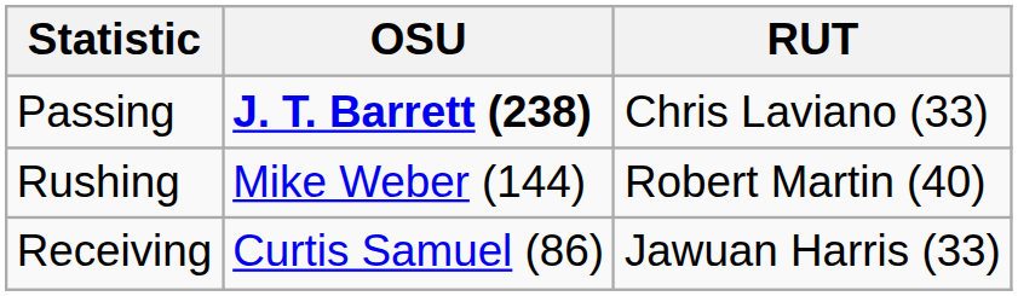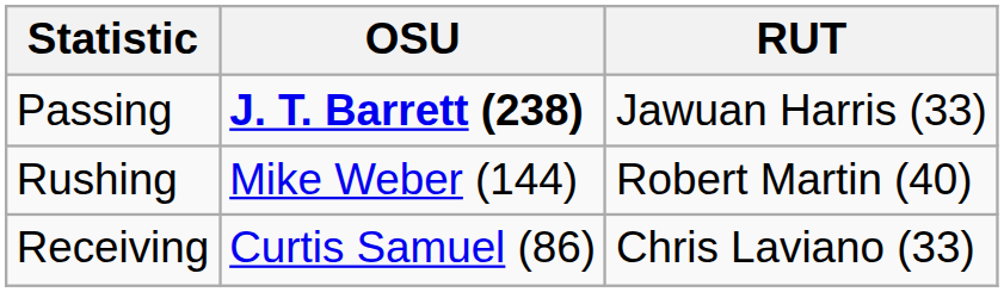 <table class="wikitable">
 <tr>
 <th>Statistic</th>
 <th>OSU</th>
 <th>RUT</th>
 </tr>
 <tr>
 <td>Passing</td>
 <td><strong><a href='#'>J. T. Barrett</a> (238)</strong></td>
-<td>Chris Laviano (33)</td>
+<td>Jawuan Harris (33)</td>
 </tr>
 <tr>
 <td>Rushing</td>
 <td><a href='#'>Mike Weber</a> (144)</td>
 <td>Robert Martin (40)</td>
 </tr>
 <tr>
 <td>Receiving</td>
 <td><a href='#'>Curtis Samuel</a> (86)</td>
-<td>Jawuan Harris (33)</td>
+<td>Chris Laviano (33)</td>
 </tr>
 </table>
